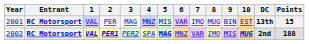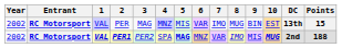 <table class="wikitable" style="text-align:center; font-size:85%">
 <tr>
 <th>Year</th>
 <th>Entrant</th>
 <th>1</th>
 <th>2</th>
 <th>3</th>
 <th>4</th>
 <th>5</th>
 <th>6</th>
 <th>7</th>
 <th>8</th>
 <th>9</th>
 <th>10</th>
 <th>DC</th>
 <th>Points</th>
 </tr>
 <tr>
-<td><a href='#'>2001</a></td>
+<td><a href='#'>2002</a></td>
 <th nowrap><a href='#'>RC Motorsport</a></th>
 <td style="background:#CFCFFF;"><a href='#'>VAL</a><br></td>
 <td><a href='#'>PER</a></td>
 <td><a href='#'>MAG</a></td>
 <td style="background:#CFCFFF;"><a href='#'>MNZ</a><br></td>
 <td style="background:#DFFFDF;"><a href='#'>MIS</a><br></td>
 <td style="background:#EFCFFF;"><a href='#'>VAR</a><br></td>
 <td><a href='#'>IMO</a></td>
 <td><a href='#'>MUG</a></td>
 <td><a href='#'>BIN</a></td>
 <td style="background:#FFDF9F;"><a href='#'>EST</a><br></td>
 <th>13th</th>
 <th>15</th>
 </tr>
 <tr>
 <td><a href='#'>2002</a></td>
 <th nowrap><a href='#'>RC Motorsport</a></th>
 <td style="background:#FFFFBF;"><strong><em><a href='#'>VAL</a></em></strong><br></td>
 <td style="background:#FFFFBF;"><strong><em><a href='#'>PER1</a></em></strong><br></td>
 <td style="background:#DFFFDF;"><em><a href='#'>PER2</a></em><br></td>
 <td style="background:#FFFFBF;"><a href='#'>SPA</a><br></td>
 <td style="background:#DFFFDF;"><strong><a href='#'>MAG</a><br></strong></td>
 <td style="background:#FFDF9F;"><a href='#'>MNZ</a><br></td>
 <td style="background:#EFCFFF;"><a href='#'>VAR</a><br></td>
 <td style="background:#FFFFBF;"><em><a href='#'>IMO</a></em><br></td>
 <td style="background:#EFCFFF;"><a href='#'>MIS</a><br></td>
 <td style="background:#FFDF9F;"><strong><em><a href='#'>MUG</a></em></strong><br></td>
 <th style="background:#DFDFDF;">2nd</th>
 <th style="background:#DFDFDF;">188</th>
 </tr>
 </table>
